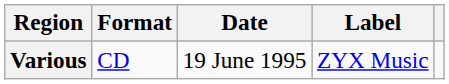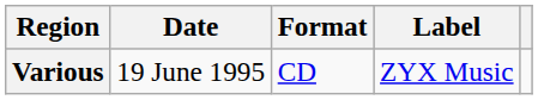 <table class="wikitable plainrowheaders">
 <tr>
 <th scope="col">Region</th>
+<th scope="col">Date</th>
 <th scope="col">Format</th>
-<th scope="col">Date</th>
 <th scope="col">Label</th>
 <th scope="col"></th>
 </tr>
 <tr>
 <th scope="row">Various</th>
+<td rowspan="1">19 June 1995</td>
 <td rowspan="1"><a href='#'>CD</a></td>
-<td rowspan="1">19 June 1995</td>
 <td rowspan="1"><a href='#'>ZYX Music</a></td>
 <td align="center"></td>
 </tr>
 </table>
